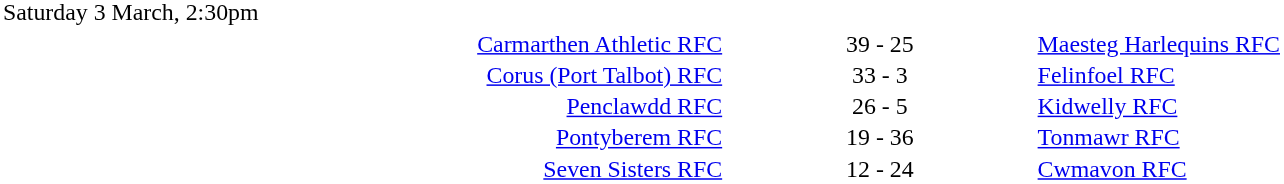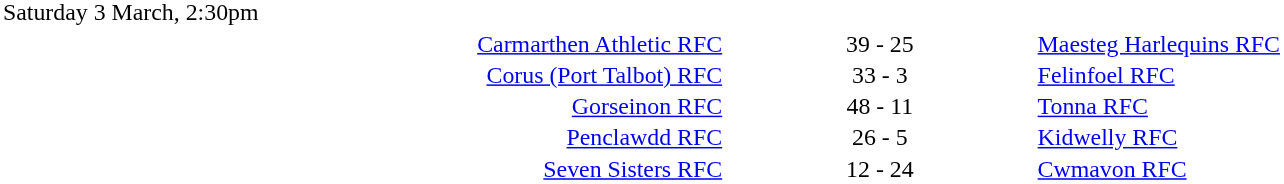 <table style="width:70%;" cellspacing="1">
 <tr>
 <th width=35%></th>
 <th width=15%></th>
 <th></th>
 </tr>
 <tr>
 <td>Saturday 3 March, 2:30pm</td>
 </tr>
 <tr>
 <td align=right><a href='#'>Carmarthen Athletic RFC</a></td>
 <td align=center>39 - 25</td>
 <td><a href='#'>Maesteg Harlequins RFC</a></td>
 </tr>
 <tr>
 <td align=right><a href='#'>Corus (Port Talbot) RFC</a></td>
 <td align=center>33 - 3</td>
 <td><a href='#'>Felinfoel RFC</a></td>
 </tr>
 <tr>
+<td align=right><a href='#'>Gorseinon RFC</a></td>
+<td align=center>48 - 11</td>
+<td><a href='#'>Tonna RFC</a></td>
+</tr>
+<tr>
 <td align=right><a href='#'>Penclawdd RFC</a></td>
 <td align=center>26 - 5</td>
 <td><a href='#'>Kidwelly RFC</a></td>
-</tr>
-<tr>
-<td align=right><a href='#'>Pontyberem RFC</a></td>
-<td align=center>19 - 36</td>
-<td><a href='#'>Tonmawr RFC</a></td>
 </tr>
 <tr>
 <td align=right><a href='#'>Seven Sisters RFC</a></td>
 <td align=center>12 - 24</td>
 <td><a href='#'>Cwmavon RFC</a></td>
 </tr>
 </table>
